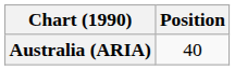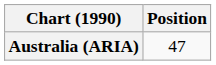 <table class="wikitable plainrowheaders">
 <tr>
 <th scope="col">Chart (1990)</th>
 <th scope="col">Position</th>
 </tr>
 <tr>
 <th scope="row">Australia (ARIA)</th>
-<td align="center">40</td>
+<td align="center">47</td>
 </tr>
 </table>
